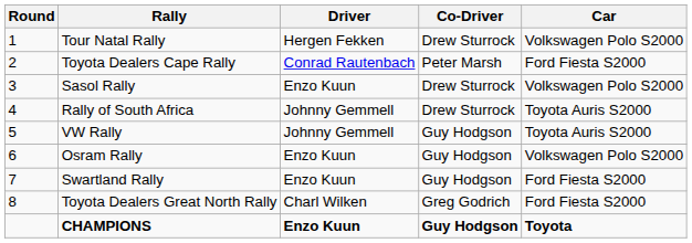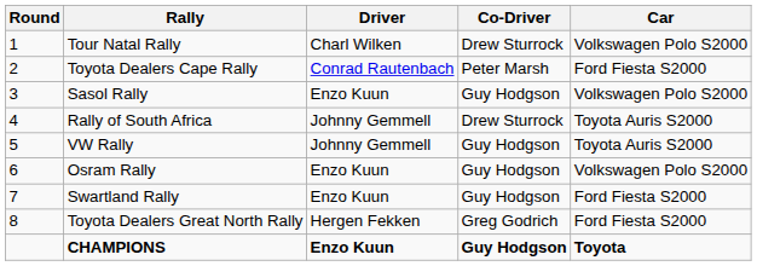 <table class="wikitable">
 <tr>
 <th>Round</th>
 <th>Rally</th>
 <th>Driver</th>
 <th>Co-Driver</th>
 <th>Car</th>
 </tr>
 <tr>
 <td>1</td>
 <td>Tour Natal Rally</td>
-<td>Hergen Fekken</td>
+<td>Charl Wilken</td>
 <td>Drew Sturrock</td>
 <td>Volkswagen Polo S2000</td>
 </tr>
 <tr>
 <td>2</td>
 <td>Toyota Dealers Cape Rally</td>
 <td><a href='#'>Conrad Rautenbach</a></td>
 <td>Peter Marsh</td>
 <td>Ford Fiesta S2000</td>
 </tr>
 <tr>
 <td>3</td>
 <td>Sasol Rally</td>
 <td>Enzo Kuun</td>
-<td>Drew Sturrock</td>
+<td>Guy Hodgson</td>
 <td>Volkswagen Polo S2000</td>
 </tr>
 <tr>
 <td>4</td>
 <td>Rally of South Africa</td>
 <td>Johnny Gemmell</td>
 <td>Drew Sturrock</td>
 <td>Toyota Auris S2000</td>
 </tr>
 <tr>
 <td>5</td>
 <td>VW Rally</td>
 <td>Johnny Gemmell</td>
 <td>Guy Hodgson</td>
 <td>Toyota Auris S2000</td>
 </tr>
 <tr>
 <td>6</td>
 <td>Osram Rally</td>
 <td>Enzo Kuun</td>
 <td>Guy Hodgson</td>
 <td>Volkswagen Polo S2000</td>
 </tr>
 <tr>
 <td>7</td>
 <td>Swartland Rally</td>
 <td>Enzo Kuun</td>
 <td>Guy Hodgson</td>
 <td>Ford Fiesta S2000</td>
 </tr>
 <tr>
 <td>8</td>
 <td>Toyota Dealers Great North Rally</td>
-<td>Charl Wilken</td>
+<td>Hergen Fekken</td>
 <td>Greg Godrich</td>
 <td>Ford Fiesta S2000</td>
 </tr>
 <tr>
 <td></td>
 <td><strong>CHAMPIONS</strong></td>
 <td><strong>Enzo Kuun</strong></td>
 <td><strong>Guy Hodgson</strong></td>
 <td><strong>Toyota</strong></td>
 </tr>
 </table>
